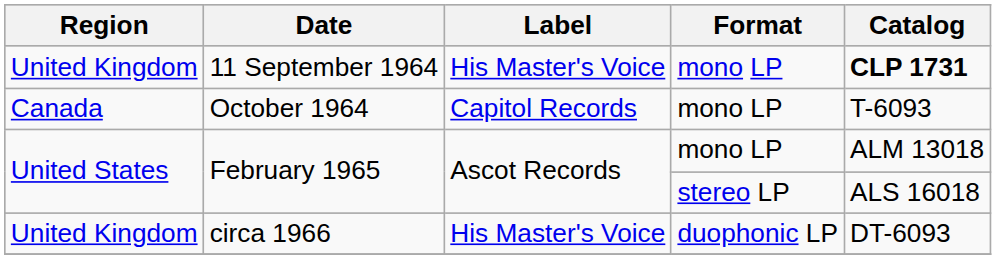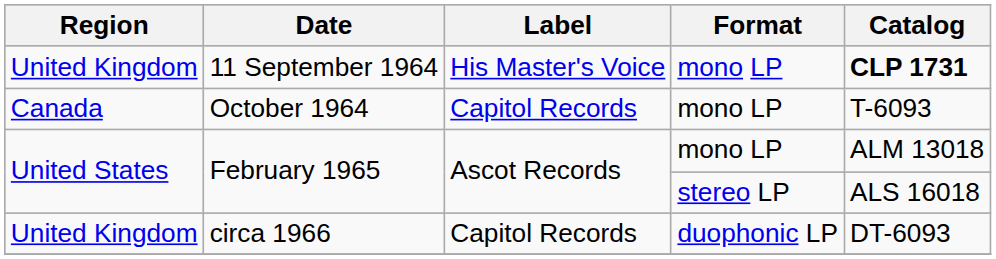 <table class="wikitable">
 <tr>
 <th>Region</th>
 <th>Date</th>
 <th>Label</th>
 <th>Format</th>
 <th>Catalog</th>
 </tr>
 <tr>
 <td><a href='#'>United Kingdom</a></td>
 <td>11 September 1964</td>
 <td><a href='#'>His Master's Voice</a></td>
 <td><a href='#'>mono</a> <a href='#'>LP</a></td>
 <td><strong>CLP 1731</strong></td>
 </tr>
 <tr>
 <td><a href='#'>Canada</a></td>
 <td>October 1964</td>
 <td><a href='#'>Capitol Records</a></td>
 <td>mono LP</td>
 <td>T-6093</td>
 </tr>
 <tr>
 <td rowspan="2"><a href='#'>United States</a></td>
 <td rowspan="2">February 1965</td>
 <td rowspan="2">Ascot Records</td>
 <td>mono LP</td>
 <td>ALM 13018</td>
 </tr>
 <tr>
 <td><a href='#'>stereo</a> LP</td>
 <td>ALS 16018</td>
 </tr>
 <tr>
 <td><a href='#'>United Kingdom</a></td>
 <td>circa 1966</td>
-<td><a href='#'>His Master's Voice</a></td>
+<td>Capitol Records</td>
 <td><a href='#'>duophonic</a> LP</td>
 <td>DT-6093</td>
 </tr>
 <tr>
 </tr>
 </table>
